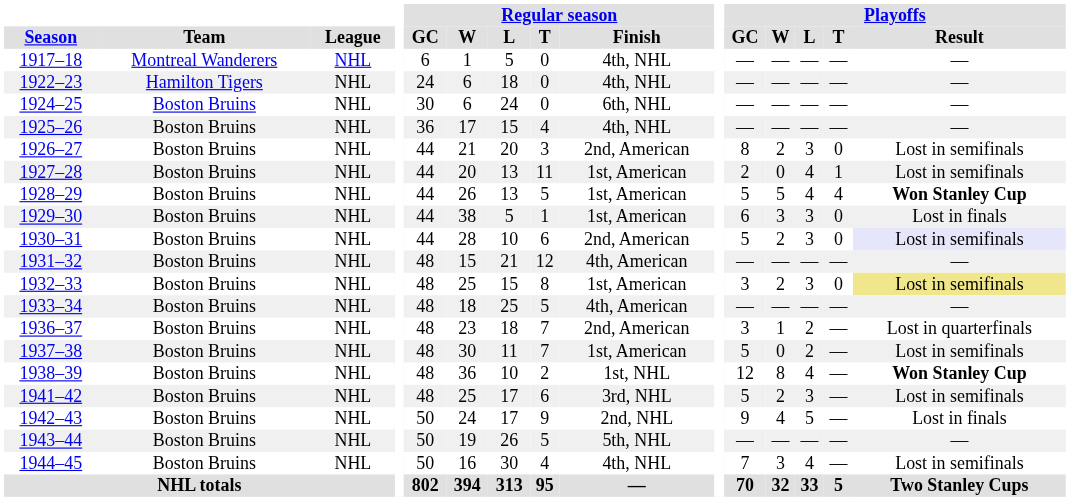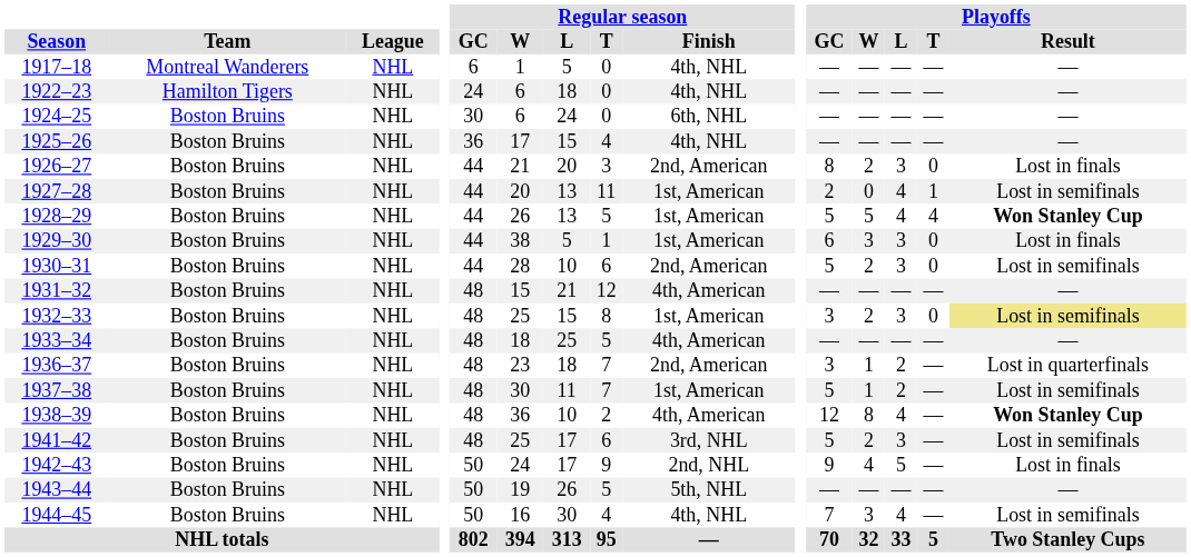 <table BORDER="0" CELLPADDING="1" CELLSPACING="0" width="75%" style="text-align:center">
 <tr bgcolor="#e0e0e0">
 <th colspan="3" bgcolor="#ffffff"> </th>
 <th rowspan="99" bgcolor="#ffffff"> </th>
 <th colspan="5"><a href='#'>Regular season</a></th>
 <th rowspan="99" bgcolor="#ffffff"> </th>
 <th colspan="5"><a href='#'>Playoffs</a></th>
 </tr>
 <tr bgcolor="#e0e0e0">
 <th><a href='#'>Season</a></th>
 <th>Team</th>
 <th>League</th>
 <th>GC</th>
 <th>W</th>
 <th>L</th>
 <th>T</th>
 <th>Finish</th>
 <th>GC</th>
 <th>W</th>
 <th>L</th>
 <th>T</th>
 <th>Result</th>
 </tr>
 <tr>
 <td><a href='#'>1917–18</a></td>
 <td><a href='#'>Montreal Wanderers</a></td>
 <td><a href='#'>NHL</a></td>
 <td>6</td>
 <td>1</td>
 <td>5</td>
 <td>0</td>
 <td>4th, NHL</td>
 <td>—</td>
 <td>—</td>
 <td>—</td>
 <td>—</td>
 <td>—</td>
 </tr>
 <tr bgcolor="#f0f0f0">
 <td><a href='#'>1922–23</a></td>
 <td><a href='#'>Hamilton Tigers</a></td>
 <td>NHL</td>
 <td>24</td>
 <td>6</td>
 <td>18</td>
 <td>0</td>
 <td>4th, NHL</td>
 <td>—</td>
 <td>—</td>
 <td>—</td>
 <td>—</td>
 <td>—</td>
 </tr>
 <tr>
 <td><a href='#'>1924–25</a></td>
 <td><a href='#'>Boston Bruins</a></td>
 <td>NHL</td>
 <td>30</td>
 <td>6</td>
 <td>24</td>
 <td>0</td>
 <td>6th, NHL</td>
 <td>—</td>
 <td>—</td>
 <td>—</td>
 <td>—</td>
 <td>—</td>
 </tr>
 <tr bgcolor="#f0f0f0">
 <td><a href='#'>1925–26</a></td>
 <td>Boston Bruins</td>
 <td>NHL</td>
 <td>36</td>
 <td>17</td>
 <td>15</td>
 <td>4</td>
 <td>4th, NHL</td>
 <td>—</td>
 <td>—</td>
 <td>—</td>
 <td>—</td>
 <td>—</td>
 </tr>
 <tr>
 <td><a href='#'>1926–27</a></td>
 <td>Boston Bruins</td>
 <td>NHL</td>
 <td>44</td>
 <td>21</td>
 <td>20</td>
 <td>3</td>
 <td>2nd, American</td>
 <td>8</td>
 <td>2</td>
 <td>3</td>
 <td>0</td>
-<td>Lost in semifinals</td>
+<td>Lost in finals</td>
 </tr>
 <tr bgcolor="#f0f0f0">
 <td><a href='#'>1927–28</a></td>
 <td>Boston Bruins</td>
 <td>NHL</td>
 <td>44</td>
 <td>20</td>
 <td>13</td>
 <td>11</td>
 <td>1st, American</td>
 <td>2</td>
 <td>0</td>
 <td>4</td>
 <td>1</td>
 <td>Lost in semifinals</td>
 </tr>
 <tr>
 <td><a href='#'>1928–29</a></td>
 <td>Boston Bruins</td>
 <td>NHL</td>
 <td>44</td>
 <td>26</td>
 <td>13</td>
 <td>5</td>
 <td>1st, American</td>
 <td>5</td>
 <td>5</td>
 <td>4</td>
 <td>4</td>
 <td><strong>Won Stanley Cup</strong></td>
 </tr>
 <tr bgcolor="#f0f0f0">
 <td><a href='#'>1929–30</a></td>
 <td>Boston Bruins</td>
 <td>NHL</td>
 <td>44</td>
 <td>38</td>
 <td>5</td>
 <td>1</td>
 <td>1st, American</td>
 <td>6</td>
 <td>3</td>
 <td>3</td>
 <td>0</td>
 <td>Lost in finals</td>
 </tr>
 <tr>
 <td><a href='#'>1930–31</a></td>
 <td>Boston Bruins</td>
 <td>NHL</td>
 <td>44</td>
 <td>28</td>
 <td>10</td>
 <td>6</td>
 <td>2nd, American</td>
 <td>5</td>
 <td>2</td>
 <td>3</td>
 <td>0</td>
-<td style="background: lavender;">Lost in semifinals</td>
+<td>Lost in semifinals</td>
 </tr>
 <tr bgcolor="#f0f0f0">
 <td><a href='#'>1931–32</a></td>
 <td>Boston Bruins</td>
 <td>NHL</td>
 <td>48</td>
 <td>15</td>
 <td>21</td>
 <td>12</td>
 <td>4th, American</td>
 <td>—</td>
 <td>—</td>
 <td>—</td>
 <td>—</td>
 <td>—</td>
 </tr>
 <tr>
 <td><a href='#'>1932–33</a></td>
 <td>Boston Bruins</td>
 <td>NHL</td>
 <td>48</td>
 <td>25</td>
 <td>15</td>
 <td>8</td>
 <td>1st, American</td>
 <td>3</td>
 <td>2</td>
 <td>3</td>
 <td>0</td>
 <td style="background: khaki;">Lost in semifinals</td>
 </tr>
 <tr bgcolor="#f0f0f0">
 <td><a href='#'>1933–34</a></td>
 <td>Boston Bruins</td>
 <td>NHL</td>
 <td>48</td>
 <td>18</td>
 <td>25</td>
 <td>5</td>
 <td>4th, American</td>
 <td>—</td>
 <td>—</td>
 <td>—</td>
 <td>—</td>
 <td>—</td>
 </tr>
 <tr>
 <td><a href='#'>1936–37</a></td>
 <td>Boston Bruins</td>
 <td>NHL</td>
 <td>48</td>
 <td>23</td>
 <td>18</td>
 <td>7</td>
 <td>2nd, American</td>
 <td>3</td>
 <td>1</td>
 <td>2</td>
 <td>—</td>
 <td>Lost in quarterfinals</td>
 </tr>
 <tr bgcolor="#f0f0f0">
 <td><a href='#'>1937–38</a></td>
 <td>Boston Bruins</td>
 <td>NHL</td>
 <td>48</td>
 <td>30</td>
 <td>11</td>
 <td>7</td>
 <td>1st, American</td>
 <td>5</td>
-<td>0</td>
+<td>1</td>
 <td>2</td>
 <td>—</td>
 <td>Lost in semifinals</td>
 </tr>
 <tr>
 <td><a href='#'>1938–39</a></td>
 <td>Boston Bruins</td>
 <td>NHL</td>
 <td>48</td>
 <td>36</td>
 <td>10</td>
 <td>2</td>
-<td>1st, NHL</td>
+<td>4th, American</td>
 <td>12</td>
 <td>8</td>
 <td>4</td>
 <td>—</td>
 <td><strong>Won Stanley Cup</strong></td>
 </tr>
 <tr bgcolor="#f0f0f0">
 <td><a href='#'>1941–42</a></td>
 <td>Boston Bruins</td>
 <td>NHL</td>
 <td>48</td>
 <td>25</td>
 <td>17</td>
 <td>6</td>
 <td>3rd, NHL</td>
 <td>5</td>
 <td>2</td>
 <td>3</td>
 <td>—</td>
 <td>Lost in semifinals</td>
 </tr>
 <tr>
 <td><a href='#'>1942–43</a></td>
 <td>Boston Bruins</td>
 <td>NHL</td>
 <td>50</td>
 <td>24</td>
 <td>17</td>
 <td>9</td>
 <td>2nd, NHL</td>
 <td>9</td>
 <td>4</td>
 <td>5</td>
 <td>—</td>
 <td>Lost in finals</td>
 </tr>
 <tr bgcolor="#f0f0f0">
 <td><a href='#'>1943–44</a></td>
 <td>Boston Bruins</td>
 <td>NHL</td>
 <td>50</td>
 <td>19</td>
 <td>26</td>
 <td>5</td>
 <td>5th, NHL</td>
 <td>—</td>
 <td>—</td>
 <td>—</td>
 <td>—</td>
 <td>—</td>
 </tr>
 <tr>
 <td><a href='#'>1944–45</a></td>
 <td>Boston Bruins</td>
 <td>NHL</td>
 <td>50</td>
 <td>16</td>
 <td>30</td>
 <td>4</td>
 <td>4th, NHL</td>
 <td>7</td>
 <td>3</td>
 <td>4</td>
 <td>—</td>
 <td>Lost in semifinals</td>
 </tr>
 <tr bgcolor="#e0e0e0">
 <th colspan="3">NHL totals</th>
 <th>802</th>
 <th>394</th>
 <th>313</th>
 <th>95</th>
 <th>—</th>
 <th>70</th>
 <th>32</th>
 <th>33</th>
 <th>5</th>
 <th>Two Stanley Cups</th>
 </tr>
 </table>
